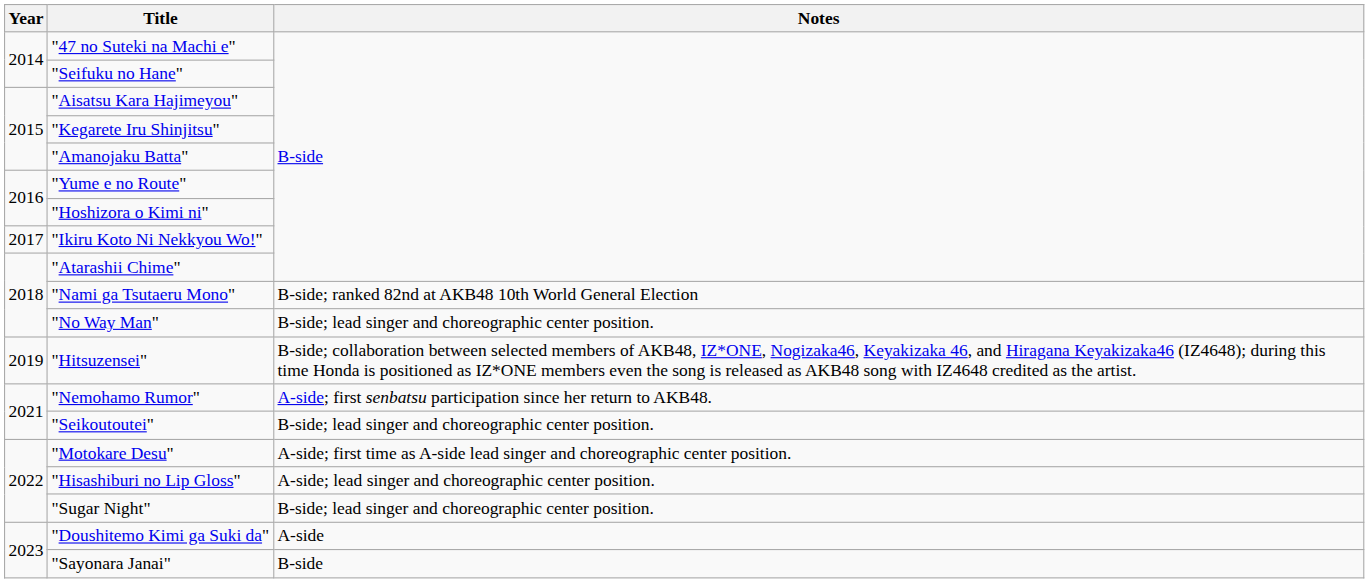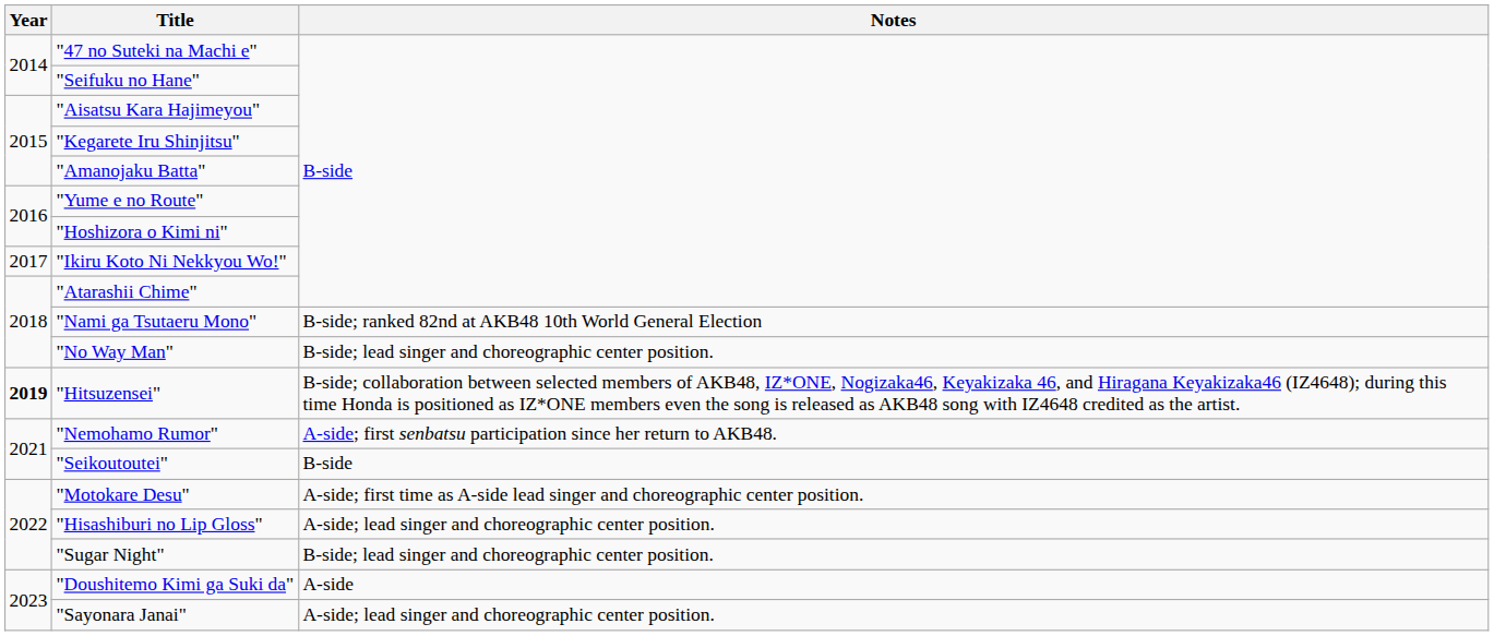 <table class="wikitable">
 <tr>
 <th>Year</th>
 <th style="width:200px">Title</th>
 <th class="unsortable">Notes</th>
 </tr>
 <tr>
 <td rowspan="2">2014</td>
 <td>"<a href='#'>47 no Suteki na Machi e</a>"</td>
 <td rowspan="9"><a href='#'>B-side</a></td>
 </tr>
 <tr>
 <td>"<a href='#'>Seifuku no Hane</a>"</td>
 </tr>
 <tr>
 <td rowspan="3">2015</td>
 <td>"<a href='#'>Aisatsu Kara Hajimeyou</a>"</td>
 </tr>
 <tr>
 <td>"<a href='#'>Kegarete Iru Shinjitsu</a>"</td>
 </tr>
 <tr>
 <td>"<a href='#'>Amanojaku Batta</a>"</td>
 </tr>
 <tr>
 <td rowspan="2">2016</td>
 <td>"<a href='#'>Yume e no Route</a>"</td>
 </tr>
 <tr>
 <td>"<a href='#'>Hoshizora o Kimi ni</a>"</td>
 </tr>
 <tr>
 <td>2017</td>
 <td>"<a href='#'>Ikiru Koto Ni Nekkyou Wo!</a>"</td>
 </tr>
 <tr>
 <td rowspan="3">2018</td>
 <td>"<a href='#'>Atarashii Chime</a>"</td>
 </tr>
 <tr>
 <td>"<a href='#'>Nami ga Tsutaeru Mono</a>"</td>
 <td>B-side; ranked 82nd at AKB48 10th World General Election</td>
 </tr>
 <tr>
 <td>"<a href='#'>No Way Man</a>"</td>
 <td>B-side; lead singer and choreographic center position.</td>
 </tr>
 <tr>
-<td>2019</td>
+<td><strong>2019</strong></td>
 <td>"<a href='#'>Hitsuzensei</a>"</td>
 <td>B-side; collaboration between selected members of AKB48, <a href='#'>IZ*ONE</a>, <a href='#'>Nogizaka46</a>, <a href='#'>Keyakizaka 46</a>, and <a href='#'>Hiragana Keyakizaka46</a> (IZ4648); during this time Honda is positioned as IZ*ONE members even the song is released as AKB48 song with IZ4648 credited as the artist.</td>
 </tr>
 <tr>
 <td rowspan="2">2021</td>
 <td>"<a href='#'>Nemohamo Rumor</a>"</td>
 <td><a href='#'>A-side</a>; first <em>senbatsu</em> participation since her return to AKB48.</td>
 </tr>
 <tr>
 <td>"<a href='#'>Seikoutoutei</a>"</td>
-<td>B-side; lead singer and choreographic center position.</td>
+<td>B-side</td>
 </tr>
 <tr>
 <td rowspan="3">2022</td>
 <td>"<a href='#'>Motokare Desu</a>"</td>
 <td>A-side; first time as A-side lead singer and choreographic center position.</td>
 </tr>
 <tr>
 <td>"<a href='#'>Hisashiburi no Lip Gloss</a>"</td>
 <td>A-side; lead singer and choreographic center position.</td>
 </tr>
 <tr>
 <td>"Sugar Night"</td>
 <td>B-side; lead singer and choreographic center position.</td>
 </tr>
 <tr>
 <td rowspan="2">2023</td>
 <td>"<a href='#'>Doushitemo Kimi ga Suki da</a>"</td>
 <td>A-side</td>
 </tr>
 <tr>
 <td>"Sayonara Janai"</td>
-<td>B-side</td>
+<td>A-side; lead singer and choreographic center position.</td>
 </tr>
 </table>
